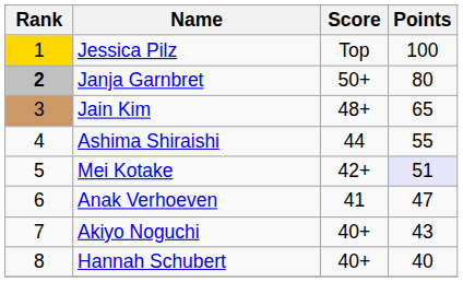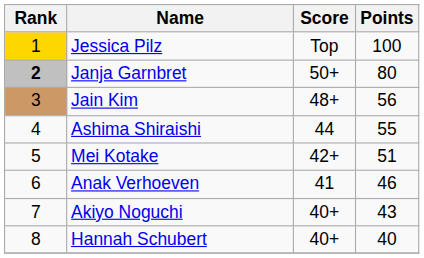 <table class="wikitable">
 <tr>
 <th width = "50">Rank</th>
 <th width = "200">Name</th>
 <th width = "50">Score</th>
 <th width = "50">Points</th>
 </tr>
 <tr>
 <td align="center" style="background: gold">1</td>
 <td> <a href='#'>Jessica Pilz</a></td>
 <td align="center">Top</td>
 <td align="center">100</td>
 </tr>
 <tr>
 <td align="center" style="background: silver"><strong>2</strong></td>
 <td> <a href='#'>Janja Garnbret</a></td>
 <td align="center">50+</td>
 <td align="center">80</td>
 </tr>
 <tr>
 <td align="center" style="background: #cc9966">3</td>
 <td> <a href='#'>Jain Kim</a></td>
 <td align="center">48+</td>
-<td align="center">65</td>
+<td align="center">56</td>
 </tr>
 <tr>
 <td align="center">4</td>
 <td> <a href='#'>Ashima Shiraishi</a></td>
 <td align="center">44</td>
 <td align="center">55</td>
 </tr>
 <tr>
 <td align="center">5</td>
 <td> <a href='#'>Mei Kotake</a></td>
 <td align="center">42+</td>
-<td align="center" style="background: lavender;">51</td>
+<td align="center">51</td>
 </tr>
 <tr>
 <td align="center">6</td>
 <td> <a href='#'>Anak Verhoeven</a></td>
 <td align="center">41</td>
-<td align="center">47</td>
+<td align="center">46</td>
 </tr>
 <tr>
 <td align="center">7</td>
 <td> <a href='#'>Akiyo Noguchi</a></td>
 <td align="center">40+</td>
 <td align="center">43</td>
 </tr>
 <tr>
 <td align="center">8</td>
 <td> <a href='#'>Hannah Schubert</a></td>
 <td align="center">40+</td>
 <td align="center">40</td>
 </tr>
 <tr>
 </tr>
 </table>
